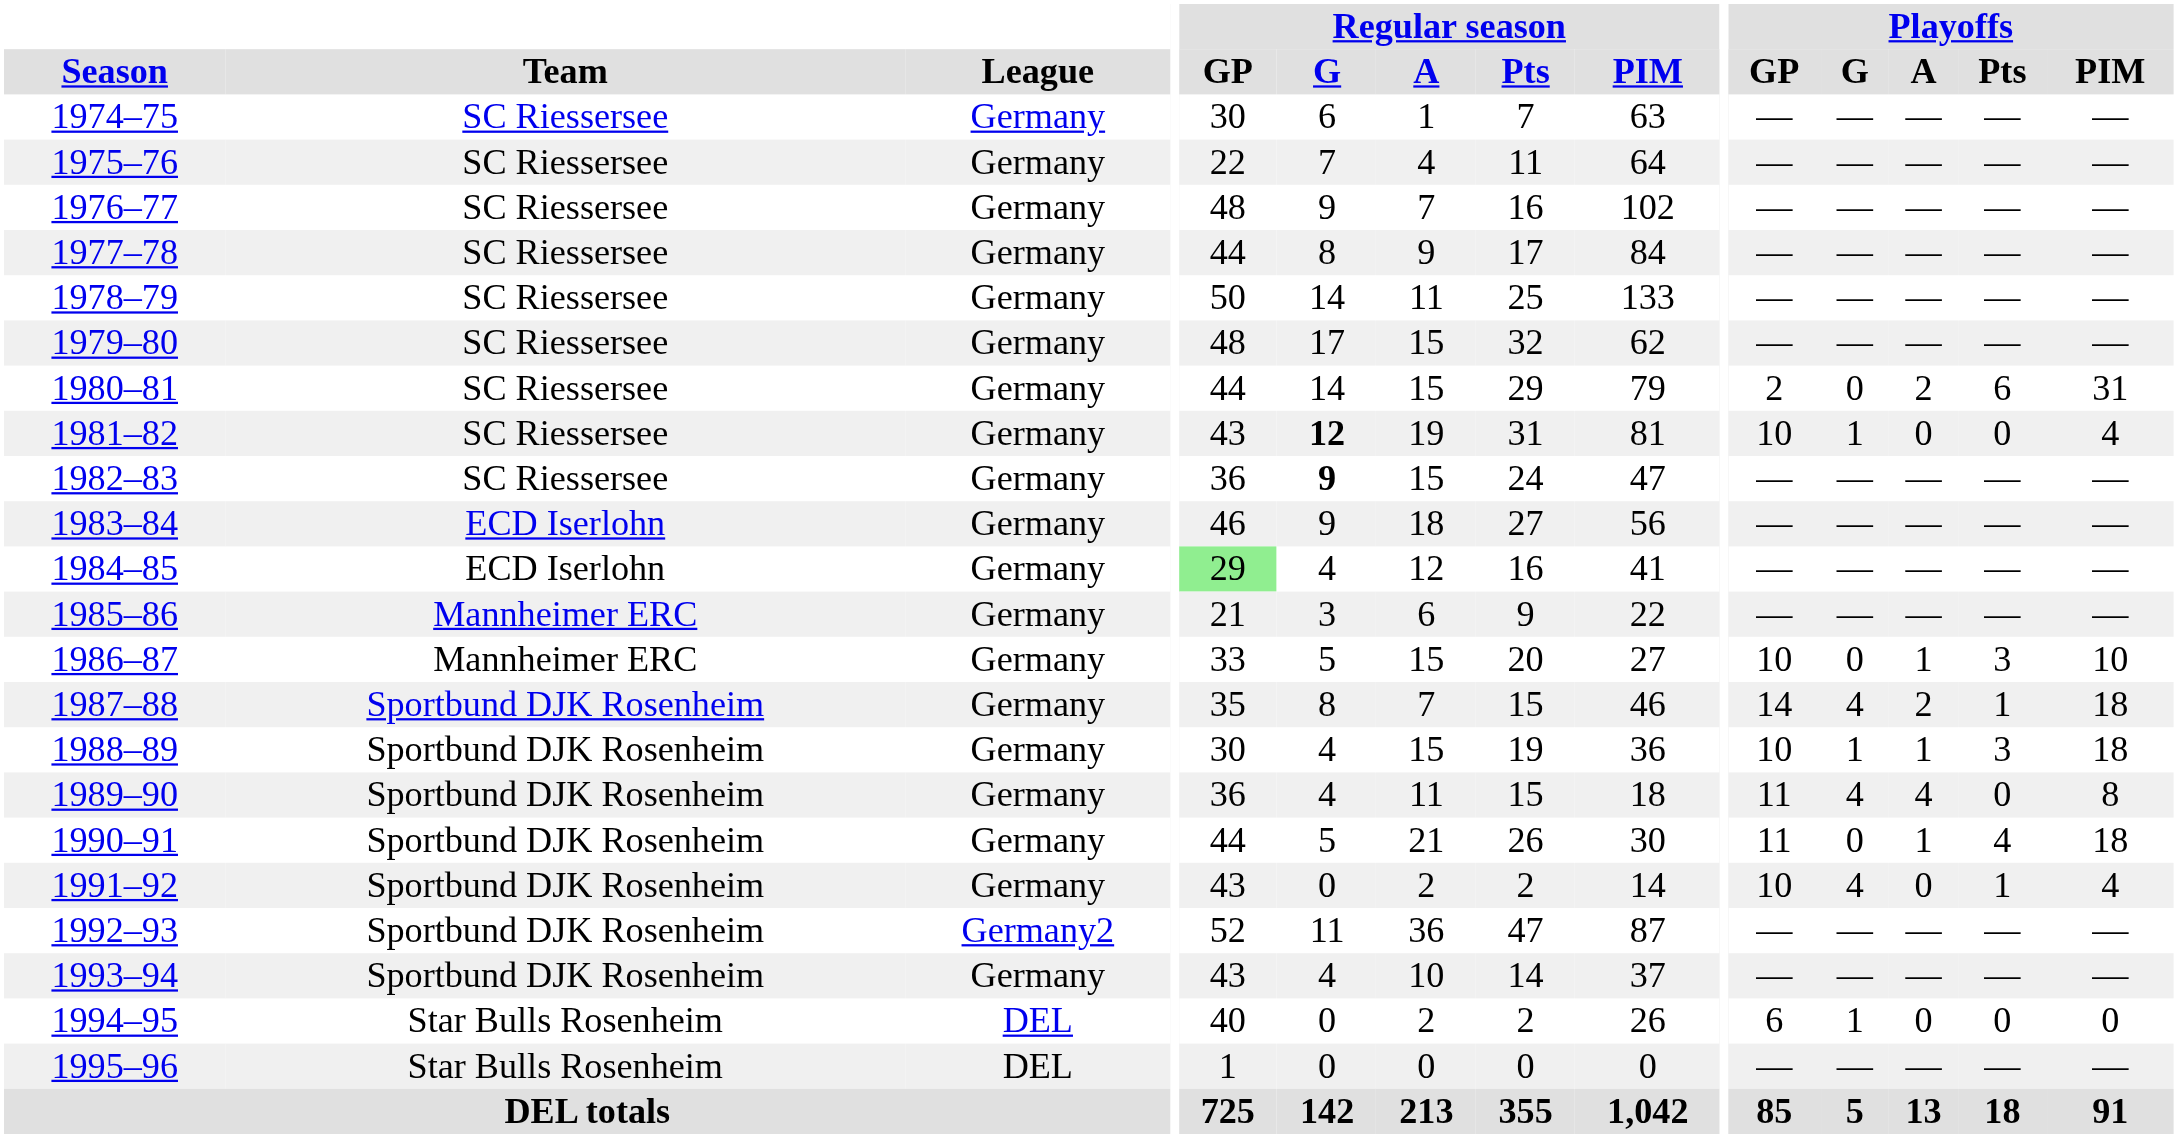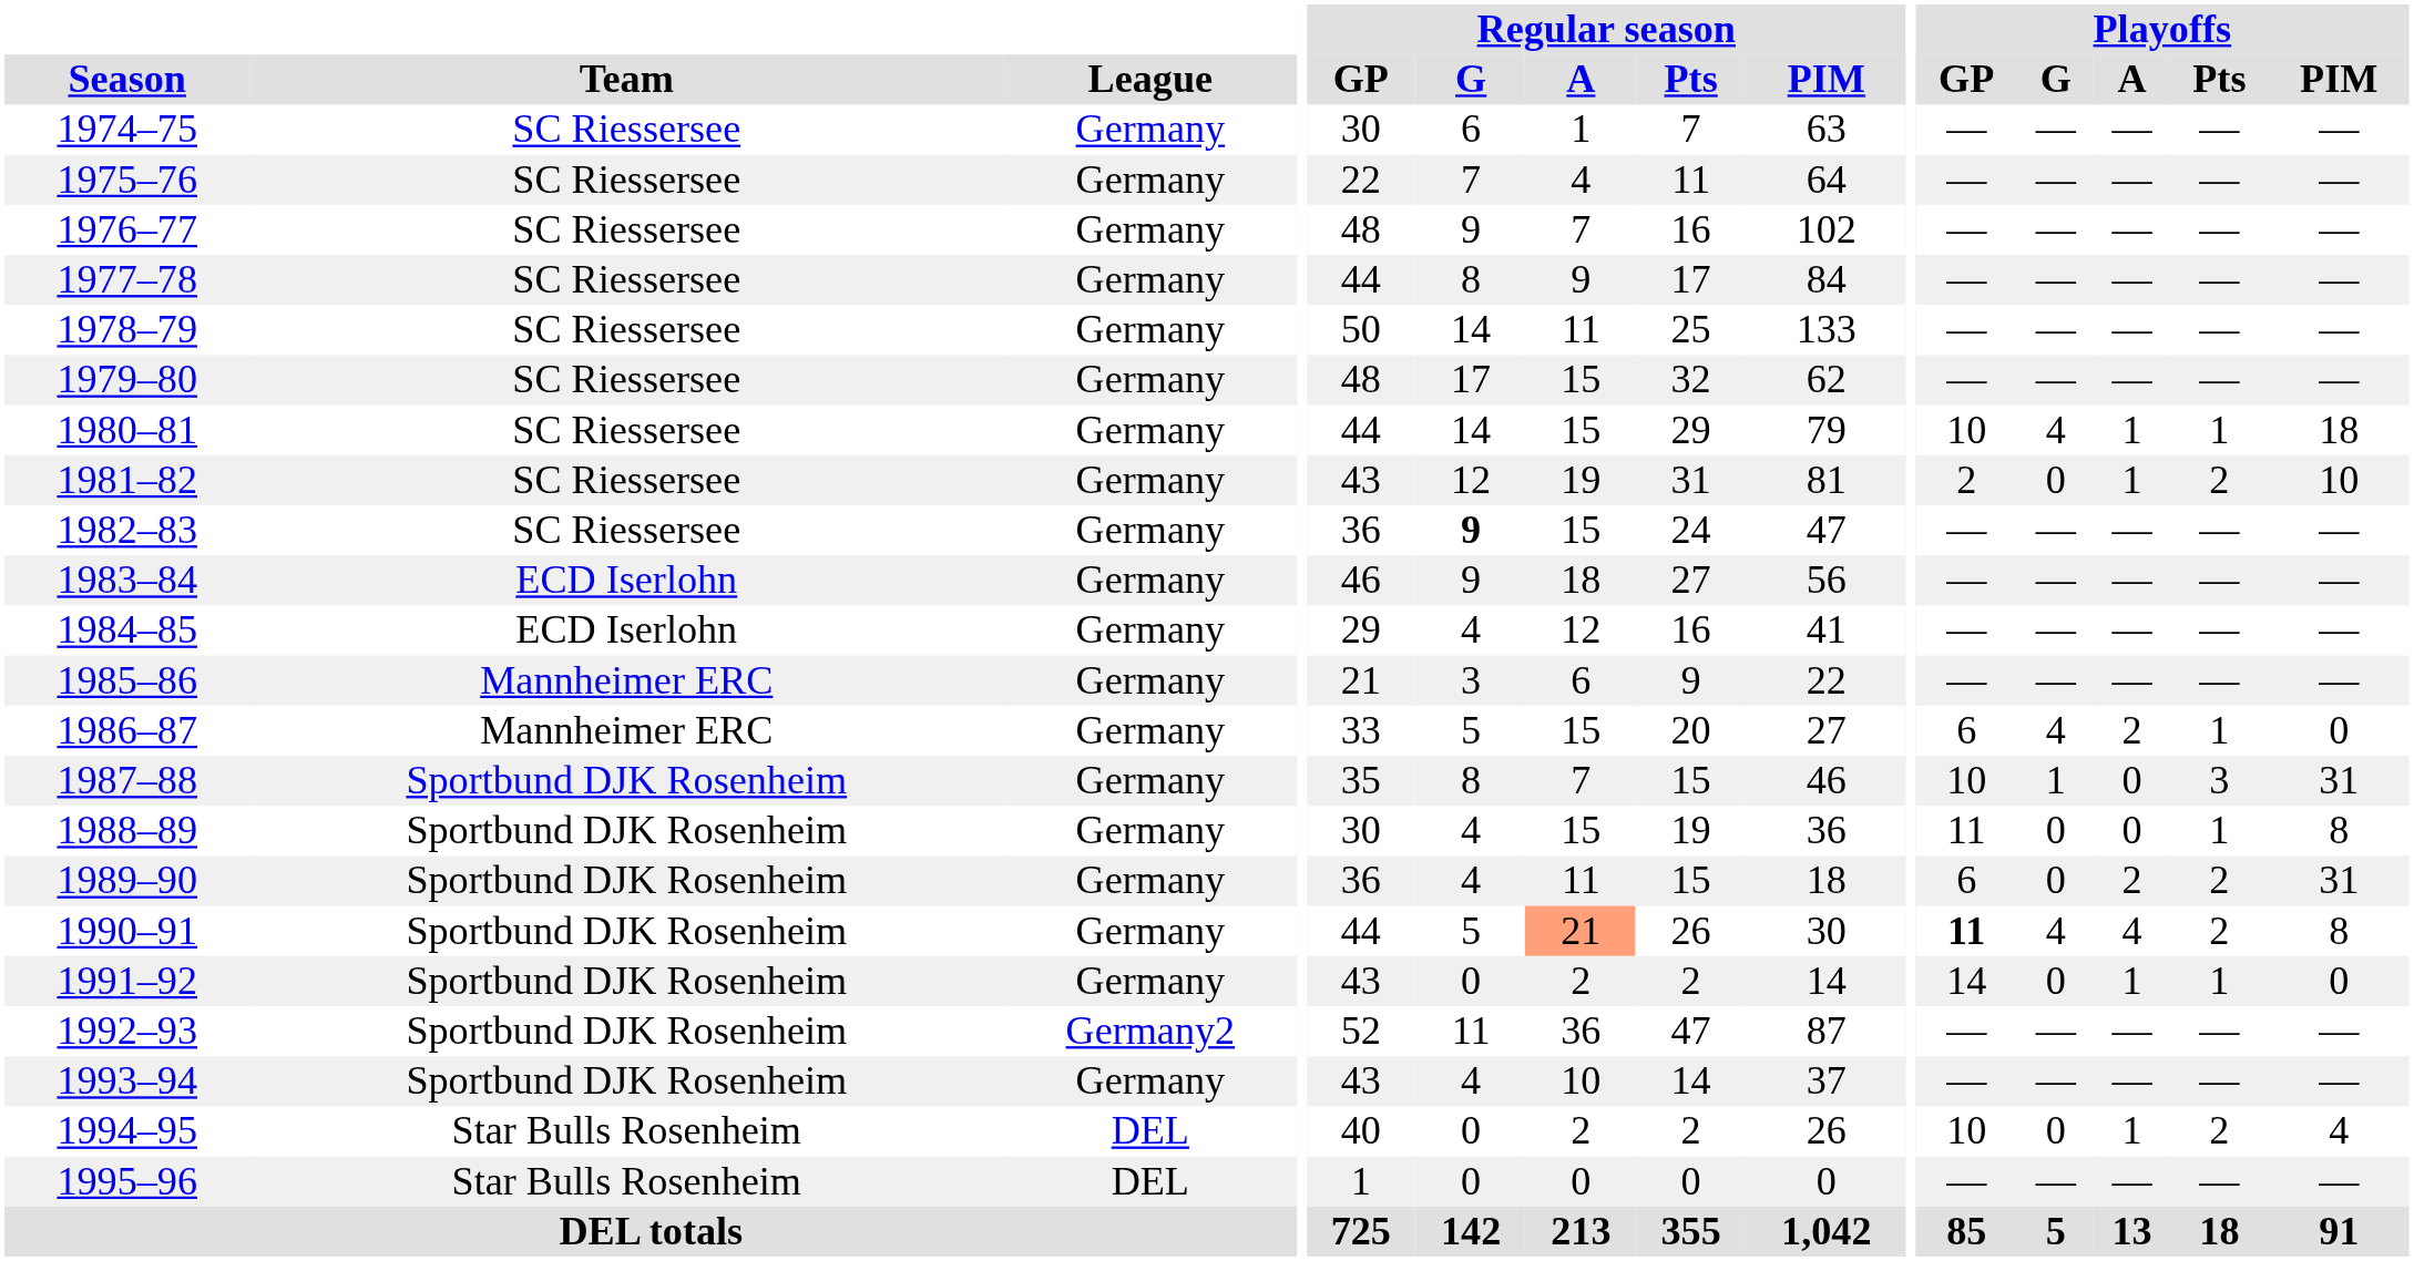 <table border="0" cellpadding="1" cellspacing="0" style="text-align:center; width:60em">
 <tr bgcolor="#e0e0e0">
 <th colspan="3" bgcolor="#ffffff"></th>
 <th rowspan="99" bgcolor="#ffffff"></th>
 <th colspan="5"><a href='#'>Regular season</a></th>
 <th rowspan="99" bgcolor="#ffffff"></th>
 <th colspan="5"><a href='#'>Playoffs</a></th>
 </tr>
 <tr bgcolor="#e0e0e0">
 <th><a href='#'>Season</a></th>
 <th>Team</th>
 <th>League</th>
 <th>GP</th>
 <th><a href='#'>G</a></th>
 <th><a href='#'>A</a></th>
 <th><a href='#'>Pts</a></th>
 <th><a href='#'>PIM</a></th>
 <th>GP</th>
 <th>G</th>
 <th>A</th>
 <th>Pts</th>
 <th>PIM</th>
 </tr>
 <tr>
 <td><a href='#'>1974–75</a></td>
 <td><a href='#'>SC Riessersee</a></td>
 <td><a href='#'>Germany</a></td>
 <td>30</td>
 <td>6</td>
 <td>1</td>
 <td>7</td>
 <td>63</td>
 <td>—</td>
 <td>—</td>
 <td>—</td>
 <td>—</td>
 <td>—</td>
 </tr>
 <tr bgcolor="#f0f0f0">
 <td><a href='#'>1975–76</a></td>
 <td>SC Riessersee</td>
 <td>Germany</td>
 <td>22</td>
 <td>7</td>
 <td>4</td>
 <td>11</td>
 <td>64</td>
 <td>—</td>
 <td>—</td>
 <td>—</td>
 <td>—</td>
 <td>—</td>
 </tr>
 <tr>
 <td><a href='#'>1976–77</a></td>
 <td>SC Riessersee</td>
 <td>Germany</td>
 <td>48</td>
 <td>9</td>
 <td>7</td>
 <td>16</td>
 <td>102</td>
 <td>—</td>
 <td>—</td>
 <td>—</td>
 <td>—</td>
 <td>—</td>
 </tr>
 <tr bgcolor="#f0f0f0">
 <td><a href='#'>1977–78</a></td>
 <td>SC Riessersee</td>
 <td>Germany</td>
 <td>44</td>
 <td>8</td>
 <td>9</td>
 <td>17</td>
 <td>84</td>
 <td>—</td>
 <td>—</td>
 <td>—</td>
 <td>—</td>
 <td>—</td>
 </tr>
 <tr>
 <td><a href='#'>1978–79</a></td>
 <td>SC Riessersee</td>
 <td>Germany</td>
 <td>50</td>
 <td>14</td>
 <td>11</td>
 <td>25</td>
 <td>133</td>
 <td>—</td>
 <td>—</td>
 <td>—</td>
 <td>—</td>
 <td>—</td>
 </tr>
 <tr bgcolor="#f0f0f0">
 <td><a href='#'>1979–80</a></td>
 <td>SC Riessersee</td>
 <td>Germany</td>
 <td>48</td>
 <td>17</td>
 <td>15</td>
 <td>32</td>
 <td>62</td>
 <td>—</td>
 <td>—</td>
 <td>—</td>
 <td>—</td>
 <td>—</td>
 </tr>
 <tr>
 <td><a href='#'>1980–81</a></td>
 <td>SC Riessersee</td>
 <td>Germany</td>
 <td>44</td>
 <td>14</td>
 <td>15</td>
 <td>29</td>
 <td>79</td>
-<td>2</td>
-<td>0</td>
-<td>2</td>
-<td>6</td>
-<td>31</td>
+<td>10</td>
+<td>4</td>
+<td>1</td>
+<td>1</td>
+<td>18</td>
 </tr>
 <tr bgcolor="#f0f0f0">
 <td><a href='#'>1981–82</a></td>
 <td>SC Riessersee</td>
 <td>Germany</td>
 <td>43</td>
-<td><strong>12</strong></td>
+<td>12</td>
 <td>19</td>
 <td>31</td>
 <td>81</td>
+<td>2</td>
+<td>0</td>
+<td>1</td>
+<td>2</td>
 <td>10</td>
-<td>1</td>
-<td>0</td>
-<td>0</td>
-<td>4</td>
 </tr>
 <tr>
 <td><a href='#'>1982–83</a></td>
 <td>SC Riessersee</td>
 <td>Germany</td>
 <td>36</td>
 <td><strong>9</strong></td>
 <td>15</td>
 <td>24</td>
 <td>47</td>
 <td>—</td>
 <td>—</td>
 <td>—</td>
 <td>—</td>
 <td>—</td>
 </tr>
 <tr bgcolor="#f0f0f0">
 <td><a href='#'>1983–84</a></td>
 <td><a href='#'>ECD Iserlohn</a></td>
 <td>Germany</td>
 <td>46</td>
 <td>9</td>
 <td>18</td>
 <td>27</td>
 <td>56</td>
 <td>—</td>
 <td>—</td>
 <td>—</td>
 <td>—</td>
 <td>—</td>
 </tr>
 <tr>
 <td><a href='#'>1984–85</a></td>
 <td>ECD Iserlohn</td>
 <td>Germany</td>
-<td style="background: lightgreen;">29</td>
+<td>29</td>
 <td>4</td>
 <td>12</td>
 <td>16</td>
 <td>41</td>
 <td>—</td>
 <td>—</td>
 <td>—</td>
 <td>—</td>
 <td>—</td>
 </tr>
 <tr bgcolor="#f0f0f0">
 <td><a href='#'>1985–86</a></td>
 <td><a href='#'>Mannheimer ERC</a></td>
 <td>Germany</td>
 <td>21</td>
 <td>3</td>
 <td>6</td>
 <td>9</td>
 <td>22</td>
 <td>—</td>
 <td>—</td>
 <td>—</td>
 <td>—</td>
 <td>—</td>
 </tr>
 <tr>
 <td><a href='#'>1986–87</a></td>
 <td>Mannheimer ERC</td>
 <td>Germany</td>
 <td>33</td>
 <td>5</td>
 <td>15</td>
 <td>20</td>
 <td>27</td>
-<td>10</td>
+<td>6</td>
+<td>4</td>
+<td>2</td>
+<td>1</td>
 <td>0</td>
-<td>1</td>
-<td>3</td>
-<td>10</td>
 </tr>
 <tr bgcolor="#f0f0f0">
 <td><a href='#'>1987–88</a></td>
 <td><a href='#'>Sportbund DJK Rosenheim</a></td>
 <td>Germany</td>
 <td>35</td>
 <td>8</td>
 <td>7</td>
 <td>15</td>
 <td>46</td>
-<td>14</td>
-<td>4</td>
-<td>2</td>
+<td>10</td>
 <td>1</td>
-<td>18</td>
+<td>0</td>
+<td>3</td>
+<td>31</td>
 </tr>
 <tr>
 <td><a href='#'>1988–89</a></td>
 <td>Sportbund DJK Rosenheim</td>
 <td>Germany</td>
 <td>30</td>
 <td>4</td>
 <td>15</td>
 <td>19</td>
 <td>36</td>
-<td>10</td>
+<td>11</td>
+<td>0</td>
+<td>0</td>
 <td>1</td>
-<td>1</td>
-<td>3</td>
-<td>18</td>
+<td>8</td>
 </tr>
 <tr bgcolor="#f0f0f0">
 <td><a href='#'>1989–90</a></td>
 <td>Sportbund DJK Rosenheim</td>
 <td>Germany</td>
 <td>36</td>
 <td>4</td>
 <td>11</td>
 <td>15</td>
 <td>18</td>
-<td>11</td>
-<td>4</td>
-<td>4</td>
+<td>6</td>
 <td>0</td>
-<td>8</td>
+<td>2</td>
+<td>2</td>
+<td>31</td>
 </tr>
 <tr>
 <td><a href='#'>1990–91</a></td>
 <td>Sportbund DJK Rosenheim</td>
 <td>Germany</td>
 <td>44</td>
 <td>5</td>
-<td>21</td>
+<td style="background: lightsalmon;">21</td>
 <td>26</td>
 <td>30</td>
-<td>11</td>
-<td>0</td>
-<td>1</td>
+<td><strong>11</strong></td>
 <td>4</td>
-<td>18</td>
+<td>4</td>
+<td>2</td>
+<td>8</td>
 </tr>
 <tr bgcolor="#f0f0f0">
 <td><a href='#'>1991–92</a></td>
 <td>Sportbund DJK Rosenheim</td>
 <td>Germany</td>
 <td>43</td>
 <td>0</td>
 <td>2</td>
 <td>2</td>
 <td>14</td>
-<td>10</td>
-<td>4</td>
+<td>14</td>
 <td>0</td>
 <td>1</td>
-<td>4</td>
+<td>1</td>
+<td>0</td>
 </tr>
 <tr>
 <td><a href='#'>1992–93</a></td>
 <td>Sportbund DJK Rosenheim</td>
 <td><a href='#'>Germany2</a></td>
 <td>52</td>
 <td>11</td>
 <td>36</td>
 <td>47</td>
 <td>87</td>
 <td>—</td>
 <td>—</td>
 <td>—</td>
 <td>—</td>
 <td>—</td>
 </tr>
 <tr bgcolor="#f0f0f0">
 <td><a href='#'>1993–94</a></td>
 <td>Sportbund DJK Rosenheim</td>
 <td>Germany</td>
 <td>43</td>
 <td>4</td>
 <td>10</td>
 <td>14</td>
 <td>37</td>
 <td>—</td>
 <td>—</td>
 <td>—</td>
 <td>—</td>
 <td>—</td>
 </tr>
 <tr>
 <td><a href='#'>1994–95</a></td>
 <td>Star Bulls Rosenheim</td>
 <td><a href='#'>DEL</a></td>
 <td>40</td>
 <td>0</td>
 <td>2</td>
 <td>2</td>
 <td>26</td>
-<td>6</td>
+<td>10</td>
+<td>0</td>
 <td>1</td>
-<td>0</td>
-<td>0</td>
-<td>0</td>
+<td>2</td>
+<td>4</td>
 </tr>
 <tr bgcolor="#f0f0f0">
 <td><a href='#'>1995–96</a></td>
 <td>Star Bulls Rosenheim</td>
 <td>DEL</td>
 <td>1</td>
 <td>0</td>
 <td>0</td>
 <td>0</td>
 <td>0</td>
 <td>—</td>
 <td>—</td>
 <td>—</td>
 <td>—</td>
 <td>—</td>
 </tr>
 <tr>
 </tr>
 <tr ALIGN="center" bgcolor="#e0e0e0">
 <th colspan="3">DEL totals</th>
 <th ALIGN="center">725</th>
 <th ALIGN="center">142</th>
 <th ALIGN="center">213</th>
 <th ALIGN="center">355</th>
 <th ALIGN="center">1,042</th>
 <th ALIGN="center">85</th>
 <th ALIGN="center">5</th>
 <th ALIGN="center">13</th>
 <th ALIGN="center">18</th>
 <th ALIGN="center">91</th>
 </tr>
 </table>
